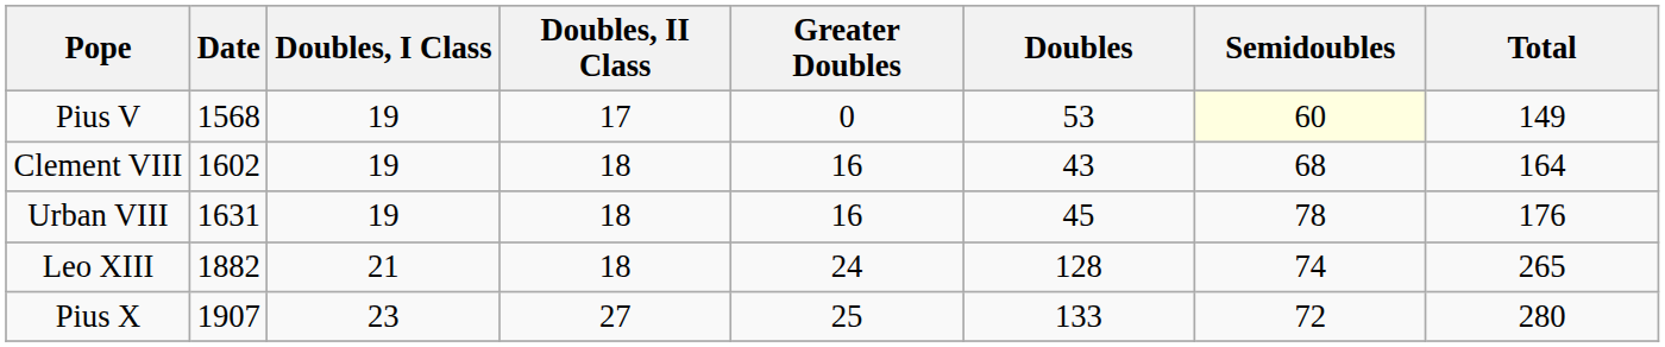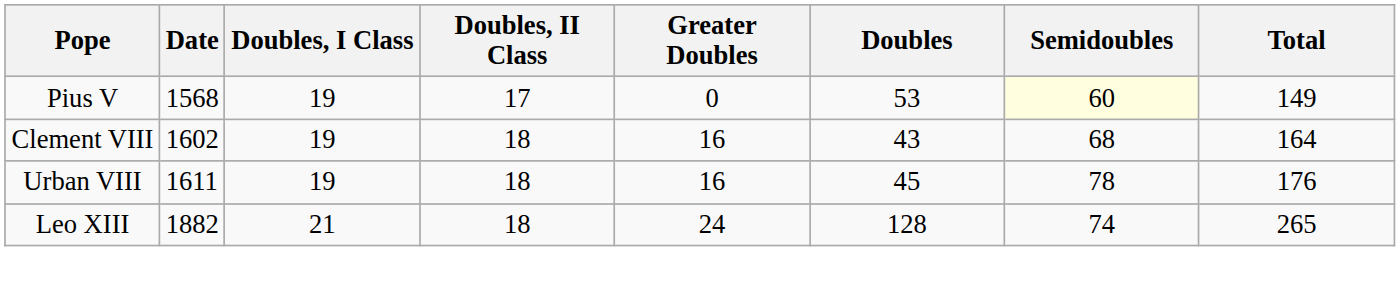 <table class="wikitable" style="margin: 1em auto 1em auto;">
 <tr>
 <th align="center">Pope</th>
 <th>Date</th>
 <th width="110">Doubles, I Class</th>
 <th width="110">Doubles, II Class</th>
 <th width="110">Greater Doubles</th>
 <th width="110">Doubles</th>
 <th width="110">Semidoubles</th>
 <th width="110">Total</th>
 </tr>
 <tr>
 <td align="center">Pius V</td>
 <td>1568</td>
 <td align="center">19</td>
 <td align="center">17</td>
 <td align="center">0</td>
 <td align="center">53</td>
 <td align="center" style="background: lightyellow;">60</td>
 <td align="center">149</td>
 </tr>
 <tr>
 <td align="center">Clement VIII</td>
 <td>1602</td>
 <td align="center">19</td>
 <td align="center">18</td>
 <td align="center">16</td>
 <td align="center">43</td>
 <td align="center">68</td>
 <td align="center">164</td>
 </tr>
 <tr>
 <td align="center">Urban VIII</td>
-<td>1631</td>
+<td>1611</td>
 <td align="center">19</td>
 <td align="center">18</td>
 <td align="center">16</td>
 <td align="center">45</td>
 <td align="center">78</td>
 <td align="center">176</td>
 </tr>
 <tr>
 <td align="center">Leo XIII</td>
 <td>1882</td>
 <td align="center">21</td>
 <td align="center">18</td>
 <td align="center">24</td>
 <td align="center">128</td>
 <td align="center">74</td>
 <td align="center">265</td>
 </tr>
-<tr>
-<td align="center">Pius X</td>
-<td>1907</td>
-<td align="center">23</td>
-<td align="center">27</td>
-<td align="center">25</td>
-<td align="center">133</td>
-<td align="center">72</td>
-<td align="center">280</td>
-</tr>
 </table>
